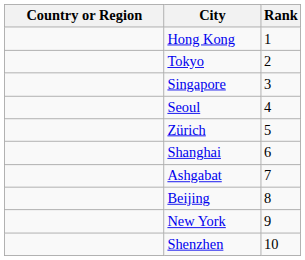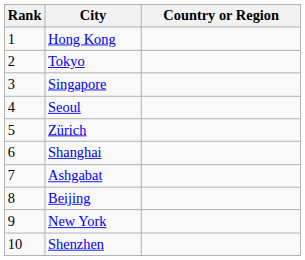 <table class="wikitable sortable">
 <tr>
+<th scope="col">Rank</th>
+<th scope="col" style="width:100px;">City</th>
 <th scope="col" style="width:170px;">Country or Region</th>
-<th scope="col" style="width:100px;">City</th>
-<th scope="col">Rank</th>
 </tr>
 <tr>
+<td>1</td>
+<td><a href='#'>Hong Kong</a></td>
 <td></td>
-<td><a href='#'>Hong Kong</a></td>
-<td>1</td>
 </tr>
 <tr>
+<td>2</td>
+<td><a href='#'>Tokyo</a></td>
 <td></td>
-<td><a href='#'>Tokyo</a></td>
-<td>2</td>
 </tr>
 <tr>
+<td>3</td>
+<td><a href='#'>Singapore</a></td>
 <td></td>
-<td><a href='#'>Singapore</a></td>
-<td>3</td>
 </tr>
 <tr>
+<td>4</td>
+<td><a href='#'>Seoul</a></td>
 <td></td>
-<td><a href='#'>Seoul</a></td>
-<td>4</td>
 </tr>
 <tr>
+<td>5</td>
+<td><a href='#'>Zürich</a></td>
 <td></td>
-<td><a href='#'>Zürich</a></td>
-<td>5</td>
 </tr>
 <tr>
+<td>6</td>
+<td><a href='#'>Shanghai</a></td>
 <td></td>
-<td><a href='#'>Shanghai</a></td>
-<td>6</td>
 </tr>
 <tr>
+<td>7</td>
+<td><a href='#'>Ashgabat</a></td>
 <td></td>
-<td><a href='#'>Ashgabat</a></td>
-<td>7</td>
 </tr>
 <tr>
+<td>8</td>
+<td><a href='#'>Beijing</a></td>
 <td></td>
-<td><a href='#'>Beijing</a></td>
-<td>8</td>
 </tr>
 <tr>
+<td>9</td>
+<td><a href='#'>New York</a></td>
 <td></td>
-<td><a href='#'>New York</a></td>
-<td>9</td>
 </tr>
 <tr>
+<td>10</td>
+<td><a href='#'>Shenzhen</a></td>
 <td></td>
-<td><a href='#'>Shenzhen</a></td>
-<td>10</td>
 </tr>
 </table>
